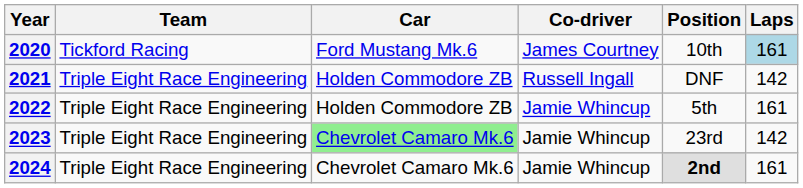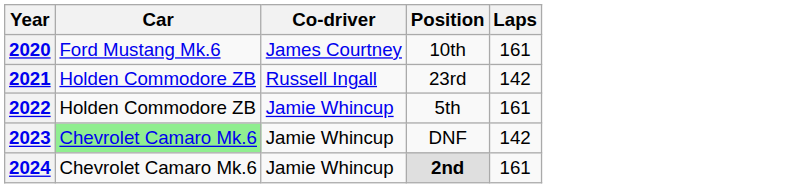 <table class="wikitable" style="font-size: 90%;">
 <tr>
 <th>Year</th>
-<th>Team</th>
 <th>Car</th>
 <th>Co-driver</th>
 <th>Position</th>
 <th>Laps</th>
 </tr>
 <tr>
 <th><a href='#'>2020</a></th>
-<td nowrap><a href='#'>Tickford Racing</a></td>
 <td nowrap><a href='#'>Ford Mustang Mk.6</a></td>
 <td nowrap> <a href='#'>James Courtney</a></td>
 <td align="center">10th</td>
-<td align="center" style="background: lightblue;">161</td>
+<td align="center">161</td>
 </tr>
 <tr>
 <th><a href='#'>2021</a></th>
-<td nowrap><a href='#'>Triple Eight Race Engineering</a></td>
 <td nowrap><a href='#'>Holden Commodore ZB</a></td>
 <td nowrap> <a href='#'>Russell Ingall</a></td>
-<td align="center">DNF</td>
+<td align="center">23rd</td>
 <td align="center">142</td>
 </tr>
 <tr>
 <th><a href='#'>2022</a></th>
-<td nowrap>Triple Eight Race Engineering</td>
 <td nowrap>Holden Commodore ZB</td>
 <td nowrap> <a href='#'>Jamie Whincup</a></td>
 <td align="center">5th</td>
 <td align="center">161</td>
 </tr>
 <tr>
 <th><a href='#'>2023</a></th>
-<td nowrap>Triple Eight Race Engineering</td>
 <td nowrap style="background: lightgreen;"><a href='#'>Chevrolet Camaro Mk.6</a></td>
 <td nowrap> Jamie Whincup</td>
-<td align="center">23rd</td>
+<td align="center">DNF</td>
 <td align="center">142</td>
 </tr>
 <tr>
 <th><a href='#'>2024</a></th>
-<td nowrap>Triple Eight Race Engineering</td>
 <td nowrap>Chevrolet Camaro Mk.6</td>
 <td nowrap> Jamie Whincup</td>
 <td style="background: #dfdfdf" align="center"><strong>2nd</strong></td>
 <td align="center">161</td>
 </tr>
 </table>
